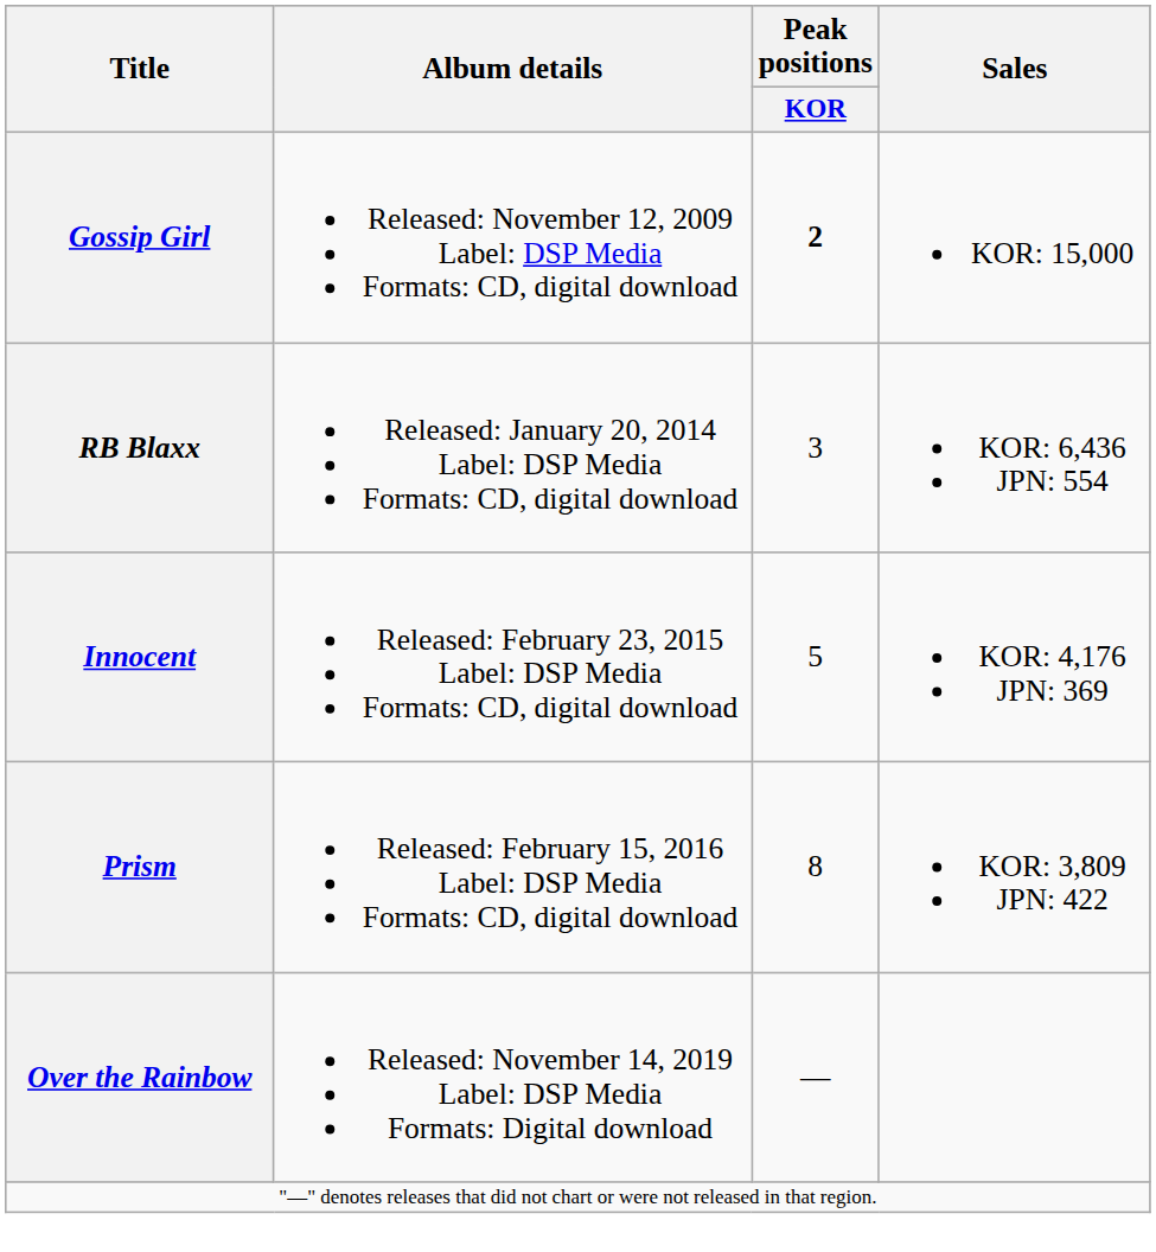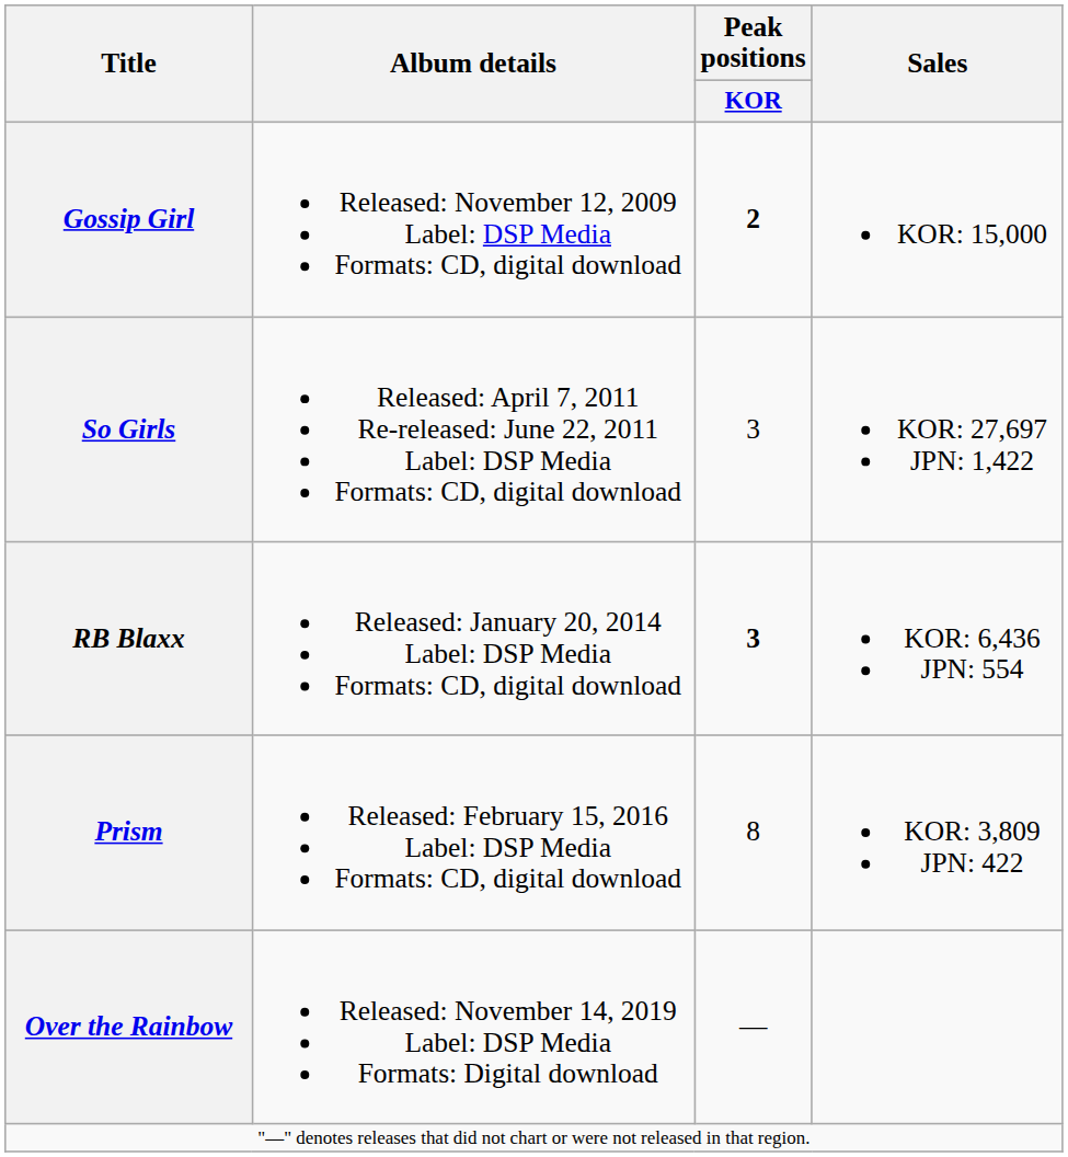 <table class="wikitable plainrowheaders" style="text-align:center;">
 <tr>
 <th scope="col" rowspan="2" style="width:12em;">Title</th>
 <th scope="col" rowspan="2" style="width:22em;">Album details</th>
 <th scope="col" colspan="1">Peak positions</th>
 <th scope="col" rowspan="2" style="width:11em;">Sales</th>
 </tr>
 <tr>
 <th scope="col" style="width:3.5em;font-size:90%;"><a href='#'>KOR</a><br></th>
 </tr>
 <tr>
 <th scope="row"><em><a href='#'>Gossip Girl</a></em></th>
 <td><br><ul><li>Released: November 12, 2009 </li><li>Label: <a href='#'>DSP Media</a></li><li>Formats: CD, digital download</li></ul></td>
 <td><strong>2</strong></td>
 <td><br><ul><li>KOR: 15,000 </li></ul></td>
 </tr>
 <tr>
+<th scope="row"><em><a href='#'>So Girls</a></em></th>
+<td><br><ul><li>Released: April 7, 2011</li><li>Re-released: June 22, 2011 </li><li>Label: DSP Media</li><li>Formats: CD, digital download</li></ul></td>
+<td>3</td>
+<td><br><ul><li>KOR: 27,697</li><li>JPN: 1,422</li></ul></td>
+</tr>
+<tr>
 <th scope="row"><em>RB Blaxx</em></th>
 <td><br><ul><li>Released: January 20, 2014 </li><li>Label: DSP Media</li><li>Formats: CD, digital download</li></ul></td>
-<td>3</td>
+<td><strong>3</strong></td>
 <td><br><ul><li>KOR: 6,436</li><li>JPN: 554</li></ul></td>
-</tr>
-<tr>
-<th scope="row"><em><a href='#'>Innocent</a></em></th>
-<td><br><ul><li>Released: February 23, 2015 </li><li>Label: DSP Media</li><li>Formats: CD, digital download</li></ul></td>
-<td>5</td>
-<td><br><ul><li>KOR: 4,176</li><li>JPN: 369</li></ul></td>
 </tr>
 <tr>
 <th scope="row"><em><a href='#'>Prism</a></em></th>
 <td><br><ul><li>Released: February 15, 2016 </li><li>Label: DSP Media</li><li>Formats: CD, digital download</li></ul></td>
 <td>8</td>
 <td><br><ul><li>KOR: 3,809</li><li>JPN: 422</li></ul></td>
 </tr>
 <tr>
 <th scope="row"><em><a href='#'>Over the Rainbow</a></em></th>
 <td><br><ul><li>Released: November 14, 2019 </li><li>Label: DSP Media</li><li>Formats: Digital download</li></ul></td>
 <td>—</td>
 <td></td>
 </tr>
 <tr>
 <td colspan="4" style="font-size:8pt">"—" denotes releases that did not chart or were not released in that region.</td>
 </tr>
 </table>
